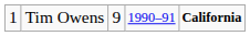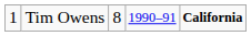 <table class="wikitable">
 <tr>
 </tr>
 <tr>
 <td>1</td>
 <td>Tim Owens</td>
-<td>9</td>
+<td>8</td>
 <td style="font-size:80%;"><a href='#'>1990–91</a></td>
 <td style="font-size:80%;"><strong>California</strong></td>
 </tr>
 </table>
